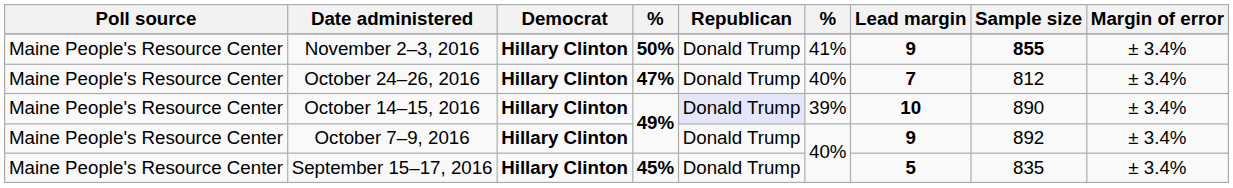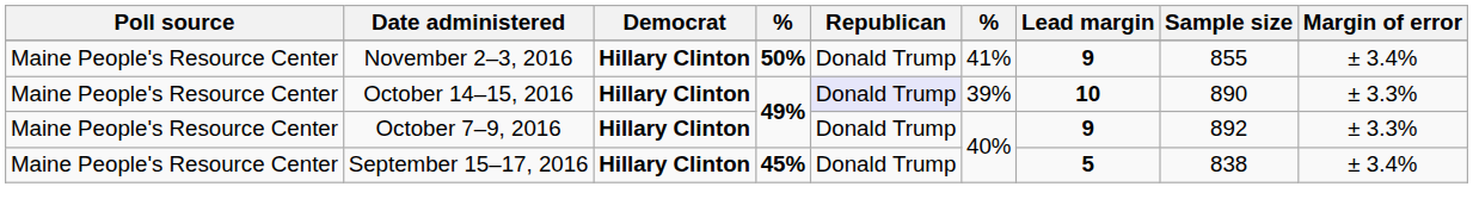 <table class="wikitable" style="text-align:center;">
 <tr valign=bottom>
 <th>Poll source</th>
 <th>Date administered</th>
 <th>Democrat</th>
 <th>%</th>
 <th>Republican</th>
 <th>%</th>
 <th>Lead margin</th>
 <th>Sample size</th>
 <th>Margin of error</th>
 </tr>
 <tr style="font-size:85%">
 </tr>
 <tr>
 <td>Maine People's Resource Center</td>
 <td>November 2–3, 2016</td>
 <td><strong>Hillary Clinton</strong></td>
 <td><strong>50%</strong></td>
 <td>Donald Trump</td>
 <td>41%</td>
 <td><strong>9</strong></td>
-<td><strong>855</strong></td>
-<td>± 3.4%</td>
-</tr>
-<tr>
-<td>Maine People's Resource Center</td>
-<td>October 24–26, 2016</td>
-<td><strong>Hillary Clinton</strong></td>
-<td><strong>47%</strong></td>
-<td>Donald Trump</td>
-<td>40%</td>
-<td><strong>7</strong></td>
-<td>812</td>
+<td>855</td>
 <td>± 3.4%</td>
 </tr>
 <tr>
 <td>Maine People's Resource Center</td>
 <td>October 14–15, 2016</td>
 <td><strong>Hillary Clinton</strong></td>
 <td rowspan="2" ><strong>49%</strong></td>
 <td style="background: lavender;">Donald Trump</td>
 <td>39%</td>
 <td><strong>10</strong></td>
 <td>890</td>
-<td>± 3.4%</td>
+<td>± 3.3%</td>
 </tr>
 <tr>
 <td>Maine People's Resource Center</td>
 <td>October 7–9, 2016</td>
 <td><strong>Hillary Clinton</strong></td>
 <td>Donald Trump</td>
 <td rowspan="2">40%</td>
 <td><strong>9</strong></td>
 <td>892</td>
-<td>± 3.4%</td>
+<td>± 3.3%</td>
 </tr>
 <tr>
 <td>Maine People's Resource Center</td>
 <td>September 15–17, 2016</td>
 <td><strong>Hillary Clinton</strong></td>
 <td><strong>45%</strong></td>
 <td>Donald Trump</td>
 <td><strong>5</strong></td>
-<td>835</td>
+<td>838</td>
 <td>± 3.4%</td>
 </tr>
 </table>
